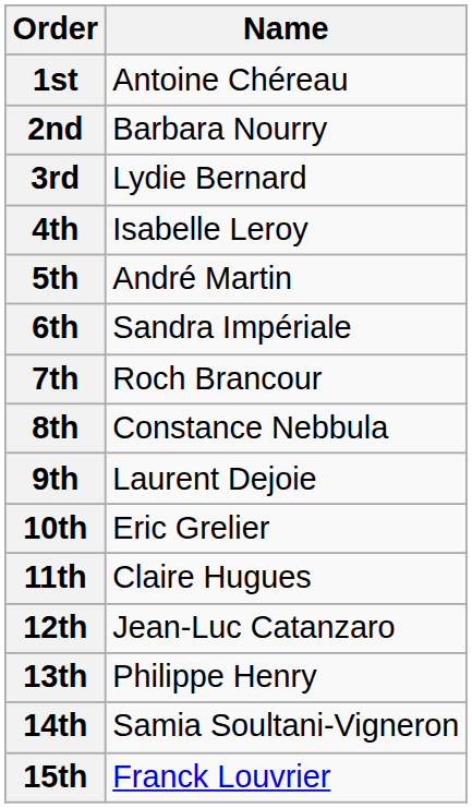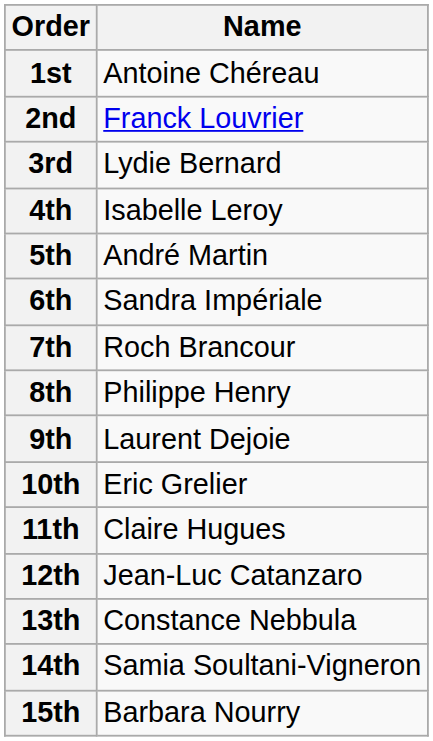 <table class="wikitable">
 <tr>
 <th>Order</th>
 <th>Name</th>
 </tr>
 <tr>
 <th><strong>1st</strong></th>
 <td>Antoine Chéreau</td>
 </tr>
 <tr>
 <th><strong>2nd</strong></th>
-<td>Barbara Nourry</td>
+<td><a href='#'>Franck Louvrier</a></td>
 </tr>
 <tr>
 <th><strong>3rd</strong></th>
 <td>Lydie Bernard</td>
 </tr>
 <tr>
 <th><strong>4th</strong></th>
 <td>Isabelle Leroy</td>
 </tr>
 <tr>
 <th><strong>5th</strong></th>
 <td>André Martin</td>
 </tr>
 <tr>
 <th><strong>6th</strong></th>
 <td>Sandra Impériale</td>
 </tr>
 <tr>
 <th><strong>7th</strong></th>
 <td>Roch Brancour</td>
 </tr>
 <tr>
 <th><strong>8th</strong></th>
-<td>Constance Nebbula</td>
+<td>Philippe Henry</td>
 </tr>
 <tr>
 <th><strong>9th</strong></th>
 <td>Laurent Dejoie</td>
 </tr>
 <tr>
 <th><strong>10th</strong></th>
 <td>Eric Grelier</td>
 </tr>
 <tr>
 <th><strong>11th</strong></th>
 <td>Claire Hugues</td>
 </tr>
 <tr>
 <th><strong>12th</strong></th>
 <td>Jean-Luc Catanzaro</td>
 </tr>
 <tr>
 <th><strong>13th</strong></th>
-<td>Philippe Henry</td>
+<td>Constance Nebbula</td>
 </tr>
 <tr>
 <th><strong>14th</strong></th>
 <td>Samia Soultani-Vigneron</td>
 </tr>
 <tr>
 <th><strong>15th</strong></th>
-<td><a href='#'>Franck Louvrier</a></td>
+<td>Barbara Nourry</td>
 </tr>
 </table>
